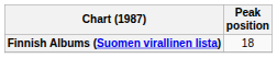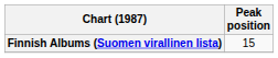 <table class="wikitable sortable plainrowheaders" style="text-align:center">
 <tr>
 <th scope="col">Chart (1987)</th>
 <th scope="col">Peak<br>position</th>
 </tr>
 <tr>
 <th scope="row">Finnish Albums (<a href='#'>Suomen virallinen lista</a>)</th>
-<td>18</td>
+<td>15</td>
 </tr>
 <tr>
 </tr>
 <tr>
 </tr>
 </table>
